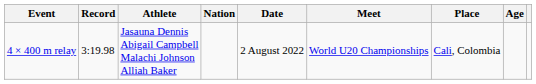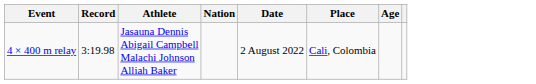 <table class="wikitable" style="font-size:95%;">
 <tr>
 <th>Event</th>
 <th>Record</th>
 <th>Athlete</th>
 <th>Nation</th>
 <th>Date</th>
-<th>Meet</th>
 <th>Place</th>
 <th>Age</th>
 <th></th>
 </tr>
 <tr>
 <td><a href='#'>4 × 400 m relay</a></td>
 <td>3:19.98 </td>
 <td><a href='#'>Jasauna Dennis</a><br><a href='#'>Abigail Campbell</a><br><a href='#'>Malachi Johnson</a><br><a href='#'>Alliah Baker</a></td>
 <td></td>
 <td>2 August 2022</td>
-<td><a href='#'>World U20 Championships</a></td>
 <td><a href='#'>Cali</a>, Colombia</td>
 <td></td>
 <td></td>
 </tr>
 </table>
